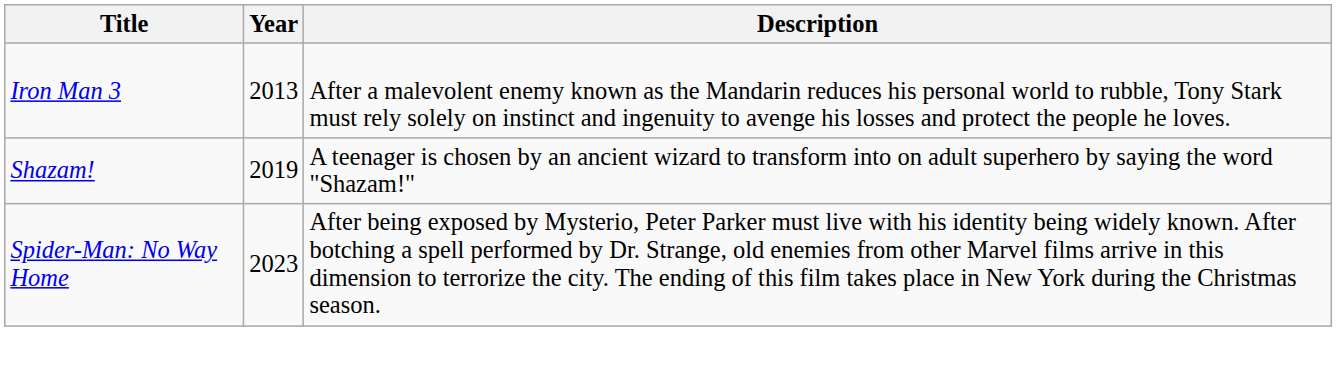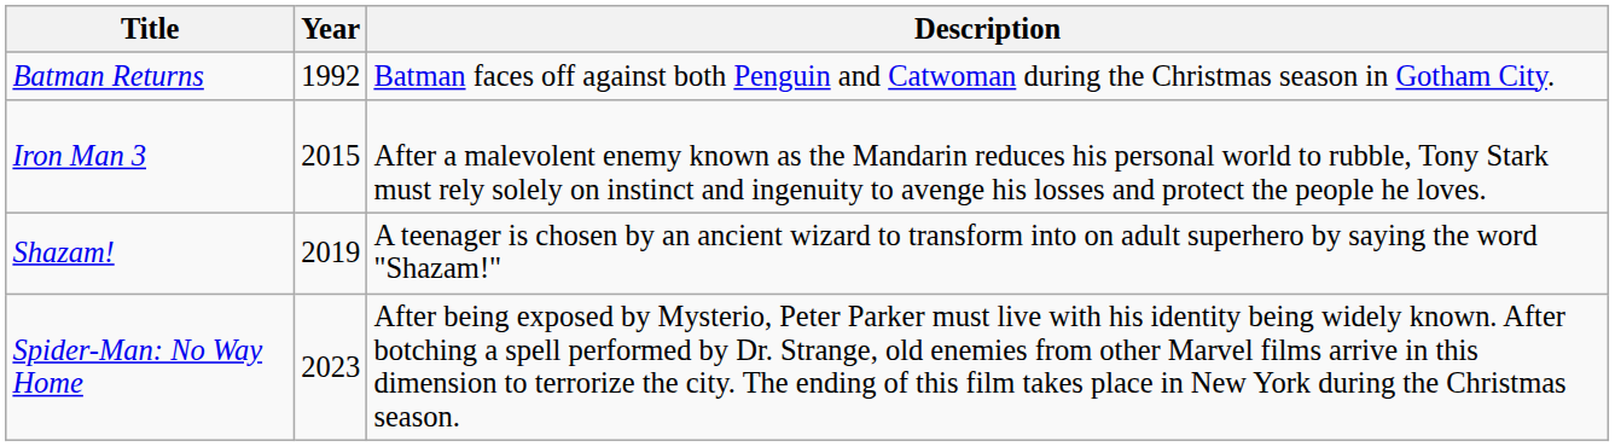 <table class="wikitable sortable">
 <tr>
 <th width="18%">Title</th>
 <th>Year</th>
 <th class="unsortable">Description</th>
 </tr>
 <tr>
+<td><em><a href='#'>Batman Returns</a></em></td>
+<td>1992</td>
+<td><a href='#'>Batman</a> faces off against both <a href='#'>Penguin</a> and <a href='#'>Catwoman</a> during the Christmas season in <a href='#'>Gotham City</a>.</td>
+</tr>
+<tr>
 <td><em><a href='#'>Iron Man 3</a></em></td>
-<td>2013</td>
+<td>2015</td>
 <td><br>After a malevolent enemy known as the Mandarin reduces his personal world to rubble, Tony Stark must rely solely on instinct and ingenuity to avenge his losses and protect the people he loves.</td>
 </tr>
 <tr>
 <td><em><a href='#'>Shazam!</a></em></td>
 <td>2019</td>
 <td>A teenager is chosen by an ancient wizard to transform into on adult superhero by saying the word "Shazam!"</td>
 </tr>
 <tr>
 <td><em><a href='#'>Spider-Man: No Way Home</a></em></td>
 <td>2023</td>
 <td>After being exposed by Mysterio, Peter Parker must live with his identity being widely known. After botching a spell performed by Dr. Strange, old enemies from other Marvel films arrive in this dimension to terrorize the city. The ending of this film takes place in New York during the Christmas season.</td>
 </tr>
 </table>
